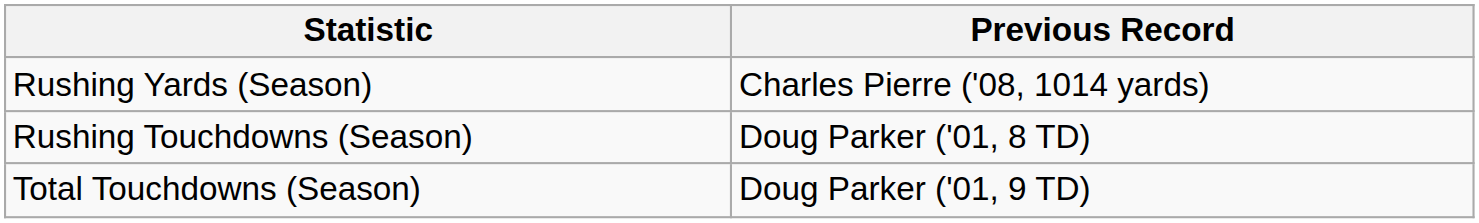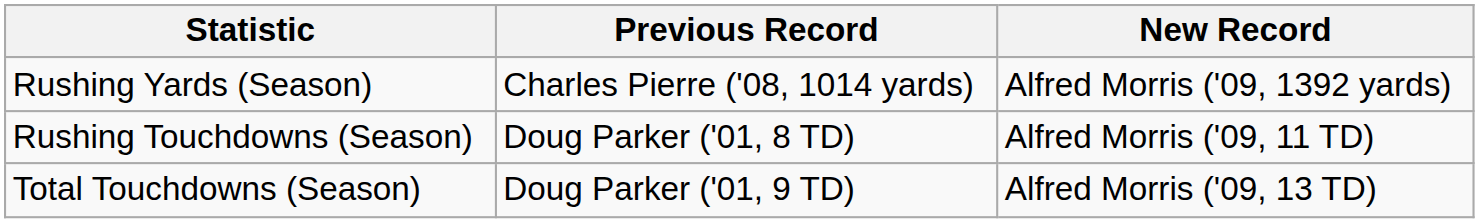 <table class="wikitable" width="80%">
 <tr>
 <th>Statistic</th>
 <th>Previous Record</th>
+<th>New Record</th>
 </tr>
 <tr>
 <td>Rushing Yards (Season)</td>
 <td>Charles Pierre ('08, 1014 yards)</td>
+<td>Alfred Morris ('09, 1392 yards)</td>
 </tr>
 <tr>
 <td>Rushing Touchdowns (Season)</td>
 <td>Doug Parker ('01, 8 TD)</td>
+<td>Alfred Morris ('09, 11 TD)</td>
 </tr>
 <tr>
 <td>Total Touchdowns (Season)</td>
 <td>Doug Parker ('01, 9 TD)</td>
+<td>Alfred Morris ('09, 13 TD)</td>
 </tr>
 </table>
